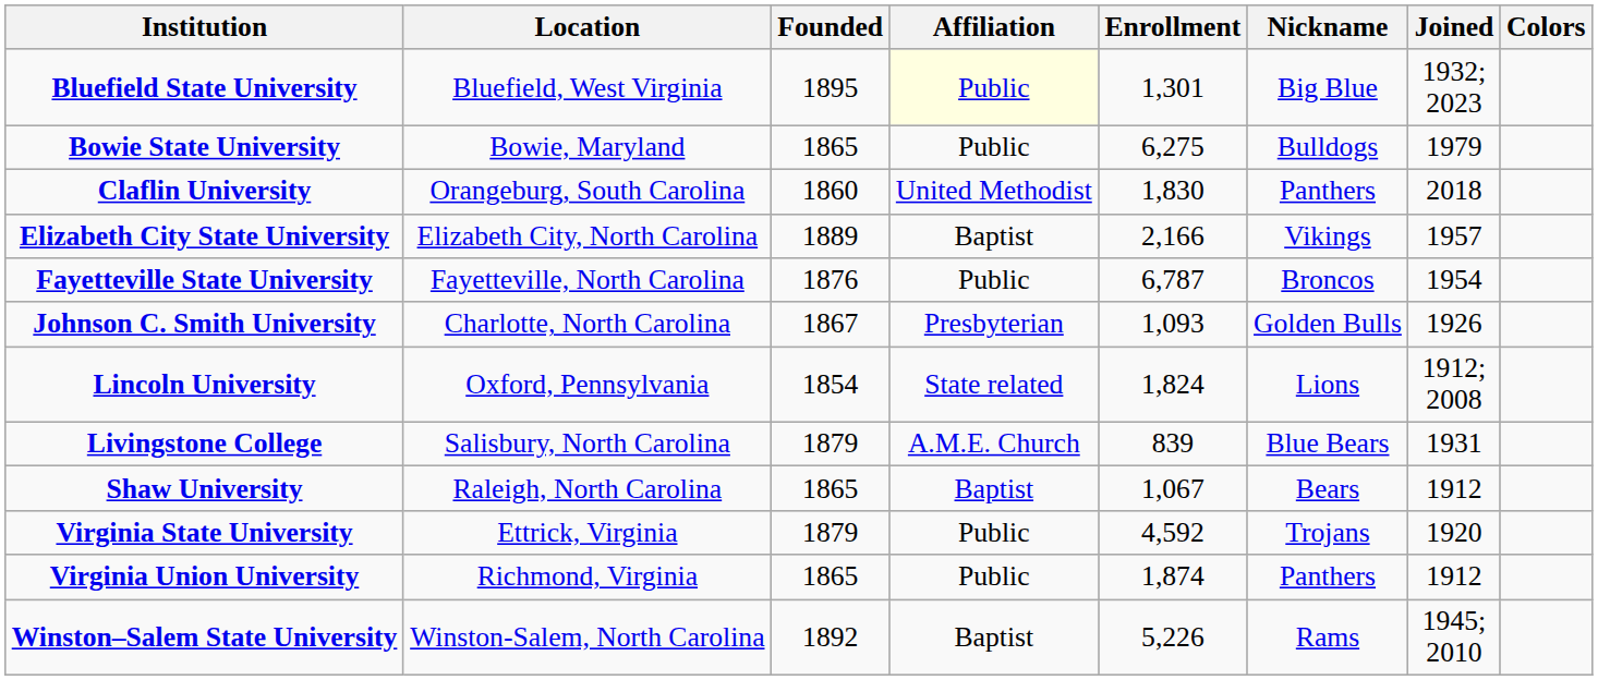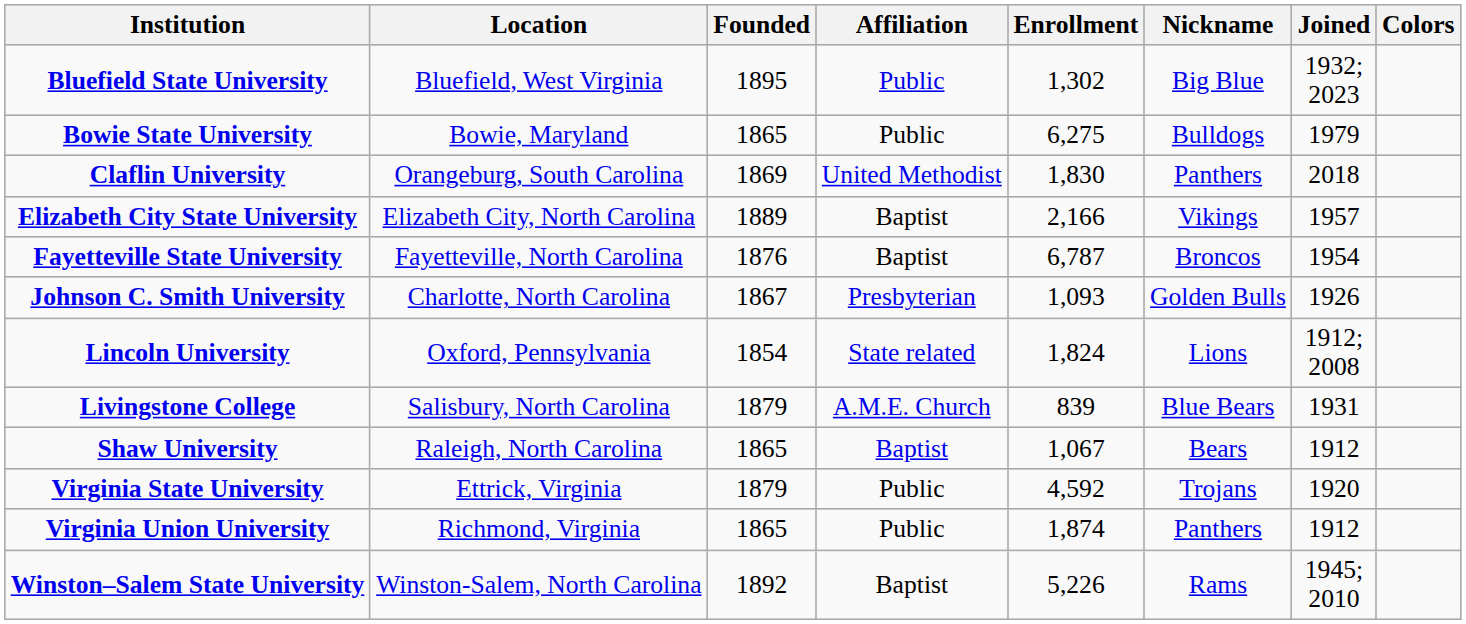 <table class="wikitable sortable" style="text-align:center">
 <tr>
 <th>Institution</th>
 <th>Location</th>
 <th>Founded</th>
 <th>Affiliation</th>
 <th>Enrollment</th>
 <th>Nickname</th>
 <th>Joined</th>
 <th class="unsortable">Colors</th>
 </tr>
 <tr>
 <td><strong><a href='#'>Bluefield State University</a></strong></td>
 <td><a href='#'>Bluefield, West Virginia</a></td>
 <td>1895</td>
-<td style="background: lightyellow;"><a href='#'>Public</a></td>
-<td>1,301</td>
+<td><a href='#'>Public</a></td>
+<td>1,302</td>
 <td><a href='#'>Big Blue</a></td>
 <td>1932;<br>2023</td>
 <td> </td>
 </tr>
 <tr>
 <td><strong><a href='#'>Bowie State University</a></strong></td>
 <td><a href='#'>Bowie, Maryland</a></td>
 <td>1865</td>
 <td>Public</td>
 <td>6,275</td>
 <td><a href='#'>Bulldogs</a></td>
 <td>1979</td>
 <td> </td>
 </tr>
 <tr>
 <td><strong><a href='#'>Claflin University</a></strong></td>
 <td><a href='#'>Orangeburg, South Carolina</a></td>
-<td>1860</td>
+<td>1869</td>
 <td><a href='#'>United Methodist</a></td>
 <td>1,830</td>
 <td><a href='#'>Panthers</a></td>
 <td>2018</td>
 <td> </td>
 </tr>
 <tr>
 <td><strong><a href='#'>Elizabeth City State University</a></strong></td>
 <td><a href='#'>Elizabeth City, North Carolina</a></td>
 <td>1889</td>
 <td>Baptist<br></td>
 <td>2,166</td>
 <td><a href='#'>Vikings</a></td>
 <td>1957</td>
 <td> </td>
 </tr>
 <tr>
 <td><strong><a href='#'>Fayetteville State University</a></strong></td>
 <td><a href='#'>Fayetteville, North Carolina</a></td>
 <td>1876</td>
-<td>Public</td>
+<td>Baptist<br></td>
 <td>6,787</td>
 <td><a href='#'>Broncos</a></td>
 <td>1954</td>
 <td> </td>
 </tr>
 <tr>
 <td><strong><a href='#'>Johnson C. Smith University</a></strong></td>
 <td><a href='#'>Charlotte, North Carolina</a></td>
 <td>1867</td>
 <td><a href='#'>Presbyterian</a><br></td>
 <td>1,093</td>
 <td><a href='#'>Golden Bulls</a></td>
 <td>1926</td>
 <td> </td>
 </tr>
 <tr>
 <td><strong><a href='#'>Lincoln University</a></strong></td>
 <td><a href='#'>Oxford, Pennsylvania</a></td>
 <td>1854</td>
 <td><a href='#'>State related</a></td>
 <td>1,824</td>
 <td><a href='#'>Lions</a></td>
 <td>1912;<br>2008</td>
 <td> </td>
 </tr>
 <tr>
 <td><strong><a href='#'>Livingstone College</a></strong></td>
 <td><a href='#'>Salisbury, North Carolina</a></td>
 <td>1879</td>
 <td><a href='#'>A.M.E. Church</a></td>
 <td>839</td>
 <td><a href='#'>Blue Bears</a></td>
 <td>1931</td>
 <td> </td>
 </tr>
 <tr>
 <td><strong><a href='#'>Shaw University</a></strong></td>
 <td><a href='#'>Raleigh, North Carolina</a></td>
 <td>1865</td>
 <td><a href='#'>Baptist</a><br></td>
 <td>1,067</td>
 <td><a href='#'>Bears</a></td>
 <td>1912</td>
 <td> </td>
 </tr>
 <tr>
 <td><strong><a href='#'>Virginia State University</a></strong></td>
 <td><a href='#'>Ettrick, Virginia</a></td>
 <td>1879</td>
 <td>Public</td>
 <td>4,592</td>
 <td><a href='#'>Trojans</a></td>
 <td>1920</td>
 <td> </td>
 </tr>
 <tr>
 <td><strong><a href='#'>Virginia Union University</a></strong></td>
 <td><a href='#'>Richmond, Virginia</a></td>
 <td>1865</td>
 <td>Public</td>
 <td>1,874</td>
 <td><a href='#'>Panthers</a></td>
 <td>1912</td>
 <td> </td>
 </tr>
 <tr>
 <td><strong><a href='#'>Winston–Salem State University</a></strong></td>
 <td><a href='#'>Winston-Salem, North Carolina</a></td>
 <td>1892</td>
 <td>Baptist<br></td>
 <td>5,226</td>
 <td><a href='#'>Rams</a></td>
 <td>1945;<br>2010</td>
 <td> </td>
 </tr>
 </table>
